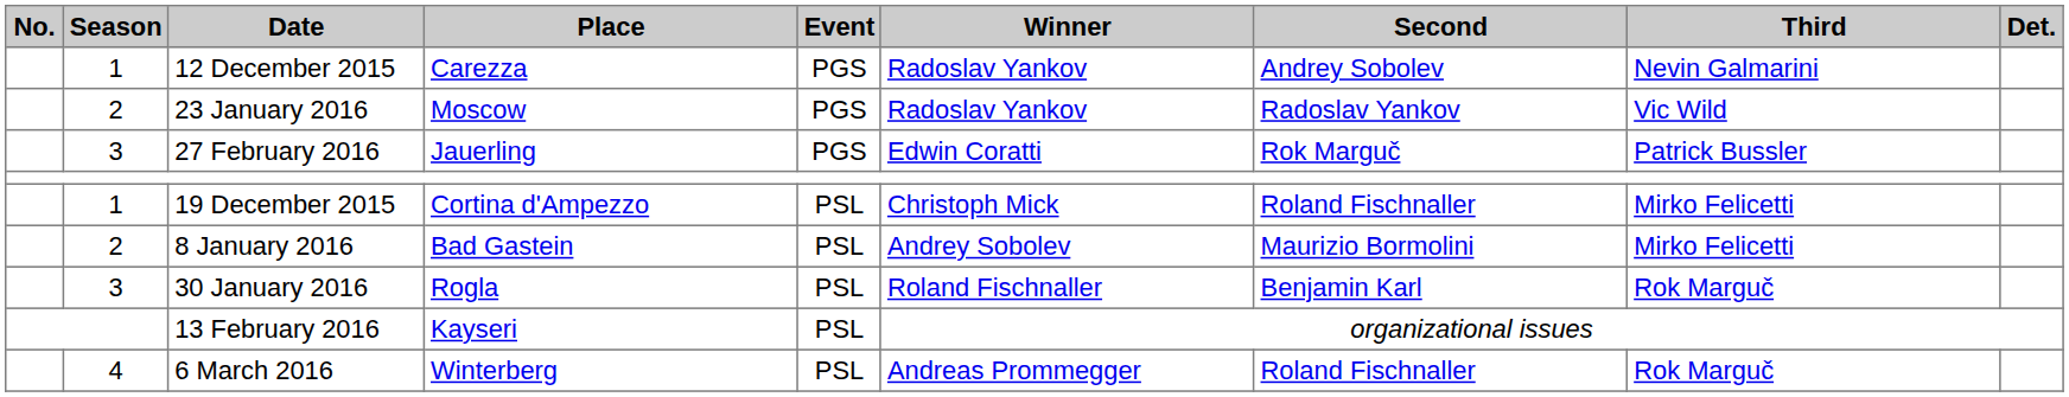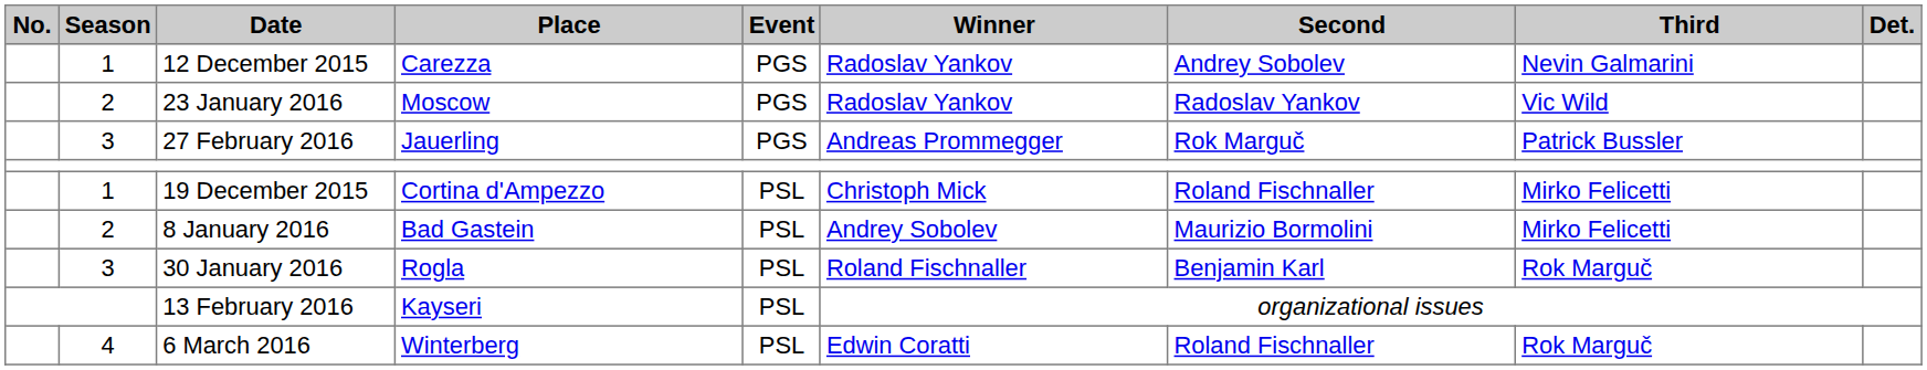 <table cellpadding="3" cellspacing="0" border="1" style="background:#ffffff; font-size:90%; border:grey solid 1px; border-collapse:collapse;">
 <tr style="background:#ccc; text-align:center;">
 <th width=25>No.</th>
 <th width=30>Season</th>
 <th style="width:135px;">Date</th>
 <th style="width:200px;">Place</th>
 <th style="width:15px;">Event</th>
 <th style="width:200px;">Winner</th>
 <th style="width:200px;">Second</th>
 <th style="width:200px;">Third</th>
 <th style="width:15px;">Det.</th>
 </tr>
 <tr>
 <td align=center></td>
 <td align=center>1</td>
 <td>12 December 2015</td>
 <td> <a href='#'>Carezza</a></td>
 <td align=center>PGS</td>
 <td> <a href='#'>Radoslav Yankov</a></td>
 <td> <a href='#'>Andrey Sobolev</a></td>
 <td> <a href='#'>Nevin Galmarini</a></td>
 <td></td>
 </tr>
 <tr>
 <td align=center></td>
 <td align=center>2</td>
 <td>23 January 2016</td>
 <td> <a href='#'>Moscow</a></td>
 <td align=center>PGS</td>
 <td> <a href='#'>Radoslav Yankov</a></td>
 <td> <a href='#'>Radoslav Yankov</a></td>
 <td> <a href='#'>Vic Wild</a></td>
 <td></td>
 </tr>
 <tr>
 <td align=center></td>
 <td align=center>3</td>
 <td>27 February 2016</td>
 <td> <a href='#'>Jauerling</a></td>
 <td align=center>PGS</td>
-<td> <a href='#'>Edwin Coratti</a></td>
+<td> <a href='#'>Andreas Prommegger</a></td>
 <td> <a href='#'>Rok Marguč</a></td>
 <td> <a href='#'>Patrick Bussler</a></td>
 <td></td>
 </tr>
 <tr>
 <td colspan=9></td>
 </tr>
 <tr>
 <td align=center></td>
 <td align=center>1</td>
 <td>19 December 2015<small></small></td>
 <td> <a href='#'>Cortina d'Ampezzo</a></td>
 <td align=center>PSL</td>
 <td> <a href='#'>Christoph Mick</a></td>
 <td> <a href='#'>Roland Fischnaller</a></td>
 <td> <a href='#'>Mirko Felicetti</a></td>
 <td></td>
 </tr>
 <tr>
 <td align=center></td>
 <td align=center>2</td>
 <td>8 January 2016</td>
 <td> <a href='#'>Bad Gastein</a></td>
 <td align=center>PSL</td>
 <td> <a href='#'>Andrey Sobolev</a></td>
 <td> <a href='#'>Maurizio Bormolini</a></td>
 <td> <a href='#'>Mirko Felicetti</a></td>
 <td></td>
 </tr>
 <tr>
 <td align=center></td>
 <td align=center>3</td>
 <td>30 January 2016</td>
 <td> <a href='#'>Rogla</a></td>
 <td align=center>PSL</td>
 <td> <a href='#'>Roland Fischnaller</a></td>
 <td> <a href='#'>Benjamin Karl</a></td>
 <td> <a href='#'>Rok Marguč</a></td>
 <td></td>
 </tr>
 <tr>
 <td colspan=2></td>
 <td>13 February 2016</td>
 <td> <a href='#'>Kayseri</a></td>
 <td align=center>PSL</td>
 <td colspan=4 align=center><em>organizational issues</em></td>
 </tr>
 <tr>
 <td align=center></td>
 <td align=center>4</td>
 <td>6 March 2016</td>
 <td> <a href='#'>Winterberg</a></td>
 <td align=center>PSL</td>
-<td> <a href='#'>Andreas Prommegger</a></td>
+<td> <a href='#'>Edwin Coratti</a></td>
 <td> <a href='#'>Roland Fischnaller</a></td>
 <td> <a href='#'>Rok Marguč</a></td>
 <td></td>
 </tr>
 </table>
